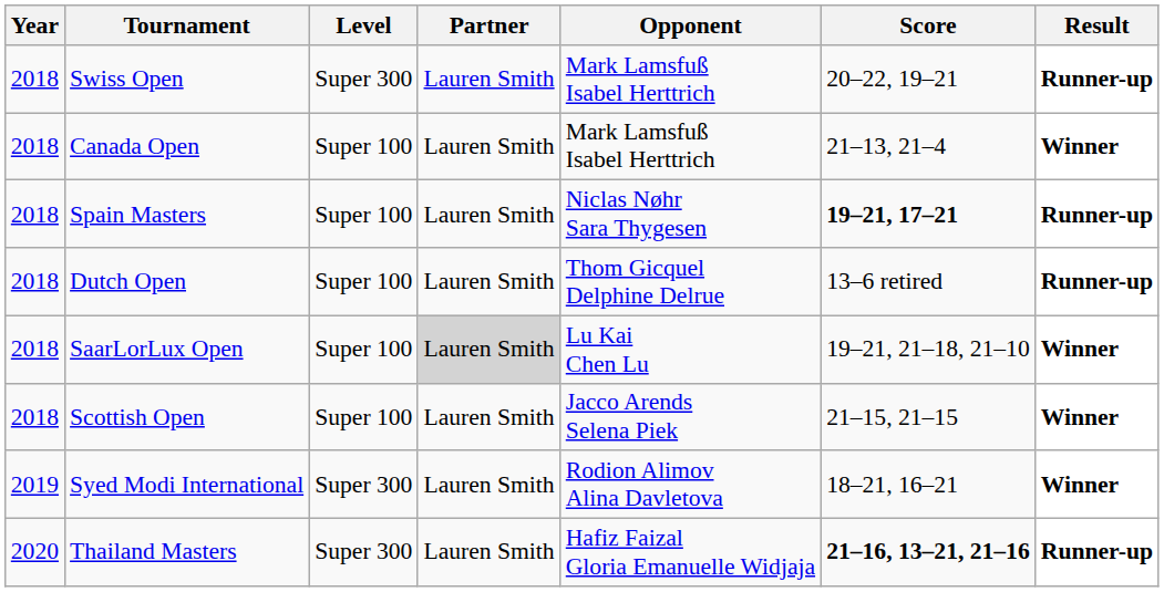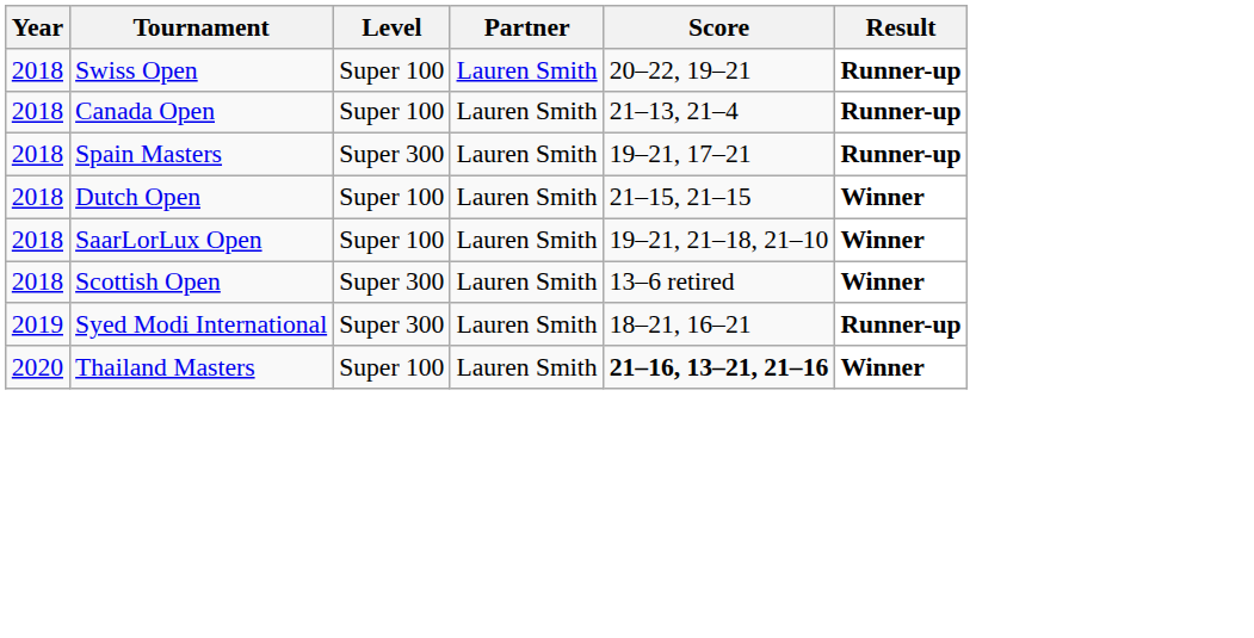 <table class="sortable wikitable" style="font-size: 90%;">
 <tr>
 <th>Year</th>
 <th>Tournament</th>
 <th>Level</th>
 <th>Partner</th>
-<th>Opponent</th>
 <th>Score</th>
 <th>Result</th>
 </tr>
 <tr>
 <td align="center"><a href='#'>2018</a></td>
 <td align="left"><a href='#'>Swiss Open</a></td>
-<td align="left">Super 300</td>
+<td align="left">Super 100</td>
 <td align="left"> <a href='#'>Lauren Smith</a></td>
-<td align="left"> <a href='#'>Mark Lamsfuß</a><br> <a href='#'>Isabel Herttrich</a></td>
 <td align="left">20–22, 19–21</td>
 <td style="text-align:left; background:white"> <strong>Runner-up</strong></td>
 </tr>
 <tr>
 <td align="center"><a href='#'>2018</a></td>
 <td align="left"><a href='#'>Canada Open</a></td>
 <td align="left">Super 100</td>
 <td align="left"> Lauren Smith</td>
-<td align="left"> Mark Lamsfuß<br> Isabel Herttrich</td>
 <td align="left">21–13, 21–4</td>
-<td style="text-align:left; background:white"> <strong>Winner</strong></td>
+<td style="text-align:left; background:white"> <strong>Runner-up</strong></td>
 </tr>
 <tr>
 <td align="center"><a href='#'>2018</a></td>
 <td align="left"><a href='#'>Spain Masters</a></td>
-<td align="left">Super 100</td>
+<td align="left">Super 300</td>
 <td align="left"> Lauren Smith</td>
-<td align="left"> <a href='#'>Niclas Nøhr</a><br> <a href='#'>Sara Thygesen</a></td>
-<td align="left"><strong>19–21, 17–21</strong></td>
+<td align="left">19–21, 17–21</td>
 <td style="text-align:left; background:white"> <strong>Runner-up</strong></td>
 </tr>
 <tr>
 <td align="center"><a href='#'>2018</a></td>
 <td align="left"><a href='#'>Dutch Open</a></td>
 <td align="left">Super 100</td>
 <td align="left"> Lauren Smith</td>
-<td align="left"> <a href='#'>Thom Gicquel</a><br> <a href='#'>Delphine Delrue</a></td>
-<td align="left">13–6 retired</td>
-<td style="text-align:left; background:white"> <strong>Runner-up</strong></td>
+<td align="left">21–15, 21–15</td>
+<td style="text-align:left; background:white"> <strong>Winner</strong></td>
 </tr>
 <tr>
 <td align="center"><a href='#'>2018</a></td>
 <td align="left"><a href='#'>SaarLorLux Open</a></td>
 <td align="left">Super 100</td>
-<td align="left" style="background: lightgrey;"> Lauren Smith</td>
-<td align="left"> <a href='#'>Lu Kai</a><br> <a href='#'>Chen Lu</a></td>
+<td align="left"> Lauren Smith</td>
 <td align="left">19–21, 21–18, 21–10</td>
 <td style="text-align:left; background:white"> <strong>Winner</strong></td>
 </tr>
 <tr>
 <td align="center"><a href='#'>2018</a></td>
 <td align="left"><a href='#'>Scottish Open</a></td>
-<td align="left">Super 100</td>
+<td align="left">Super 300</td>
 <td align="left"> Lauren Smith</td>
-<td align="left"> <a href='#'>Jacco Arends</a><br> <a href='#'>Selena Piek</a></td>
-<td align="left">21–15, 21–15</td>
+<td align="left">13–6 retired</td>
 <td style="text-align:left; background:white"> <strong>Winner</strong></td>
 </tr>
 <tr>
 <td align="center"><a href='#'>2019</a></td>
 <td align="left"><a href='#'>Syed Modi International</a></td>
 <td align="left">Super 300</td>
 <td align="left"> Lauren Smith</td>
-<td align="left"> <a href='#'>Rodion Alimov</a><br> <a href='#'>Alina Davletova</a></td>
 <td align="left">18–21, 16–21</td>
-<td style="text-align:left; background:white"> <strong>Winner</strong></td>
+<td style="text-align:left; background:white"> <strong>Runner-up</strong></td>
 </tr>
 <tr>
 <td align="center"><a href='#'>2020</a></td>
 <td align="left"><a href='#'>Thailand Masters</a></td>
-<td align="left">Super 300</td>
+<td align="left">Super 100</td>
 <td align="left"> Lauren Smith</td>
-<td align="left"> <a href='#'>Hafiz Faizal</a><br> <a href='#'>Gloria Emanuelle Widjaja</a></td>
 <td align="left"><strong>21–16, 13–21, 21–16</strong></td>
-<td style="text-align:left; background:white"> <strong>Runner-up</strong></td>
+<td style="text-align:left; background:white"> <strong>Winner</strong></td>
 </tr>
 </table>
